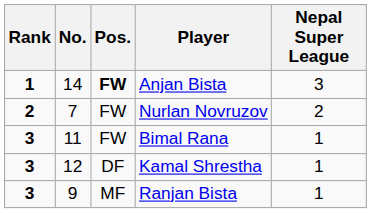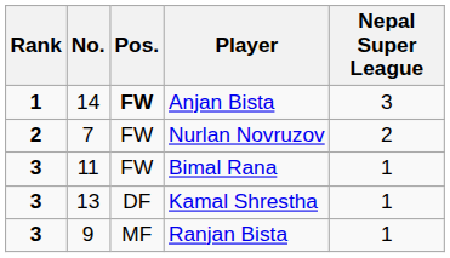 <table class="wikitable sortable alternance" style="text-align:center">
 <tr>
 <th>Rank</th>
 <th>No.</th>
 <th>Pos.</th>
 <th>Player</th>
 <th width="80">Nepal Super League</th>
 </tr>
 <tr>
 <td><strong>1</strong></td>
 <td>14</td>
 <td><strong>FW</strong></td>
 <td align="left"> <a href='#'>Anjan Bista</a></td>
 <td>3</td>
 </tr>
 <tr>
 <td><strong>2</strong></td>
 <td>7</td>
 <td>FW</td>
 <td align="left"> <a href='#'>Nurlan Novruzov</a></td>
 <td>2</td>
 </tr>
 <tr>
 <td><strong>3</strong></td>
 <td>11</td>
 <td>FW</td>
 <td align="left"> <a href='#'>Bimal Rana</a></td>
 <td>1</td>
 </tr>
 <tr>
 <td><strong>3</strong></td>
-<td>12</td>
+<td>13</td>
 <td>DF</td>
 <td align="left"> <a href='#'>Kamal Shrestha</a></td>
 <td>1</td>
 </tr>
 <tr>
 <td><strong>3</strong></td>
 <td>9</td>
 <td>MF</td>
 <td align="left"> <a href='#'>Ranjan Bista</a></td>
 <td>1</td>
 </tr>
 </table>
